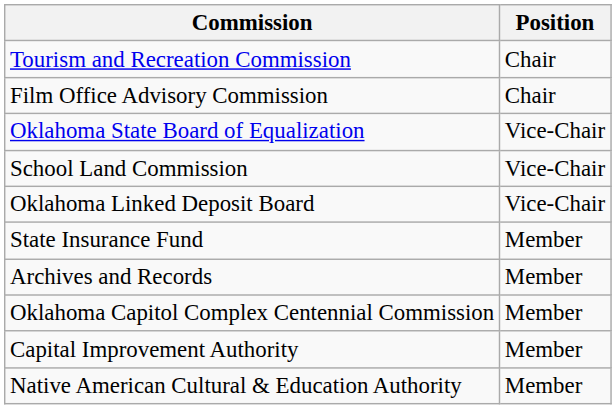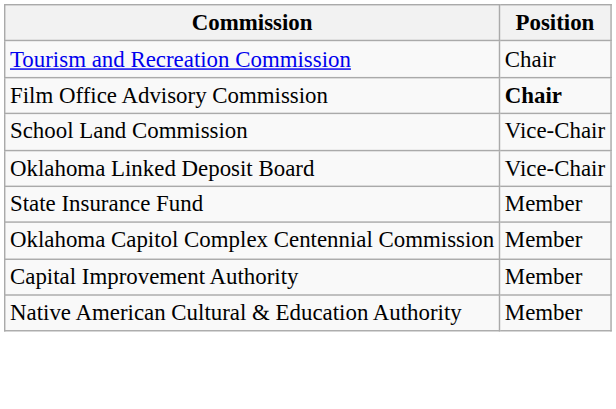 <table class="wikitable">
 <tr>
 <th>Commission</th>
 <th>Position</th>
 </tr>
 <tr>
 <td><a href='#'>Tourism and Recreation Commission</a></td>
 <td>Chair</td>
 </tr>
 <tr>
 <td>Film Office Advisory Commission</td>
-<td>Chair</td>
-</tr>
-<tr>
-<td><a href='#'>Oklahoma State Board of Equalization</a></td>
-<td>Vice-Chair</td>
+<td><strong>Chair</strong></td>
 </tr>
 <tr>
 <td>School Land Commission</td>
 <td>Vice-Chair</td>
 </tr>
 <tr>
 <td>Oklahoma Linked Deposit Board</td>
 <td>Vice-Chair</td>
 </tr>
 <tr>
 <td>State Insurance Fund</td>
-<td>Member</td>
-</tr>
-<tr>
-<td>Archives and Records</td>
 <td>Member</td>
 </tr>
 <tr>
 <td>Oklahoma Capitol Complex Centennial Commission</td>
 <td>Member</td>
 </tr>
 <tr>
 <td>Capital Improvement Authority</td>
 <td>Member</td>
 </tr>
 <tr>
 <td>Native American Cultural & Education Authority</td>
 <td>Member</td>
 </tr>
 </table>
